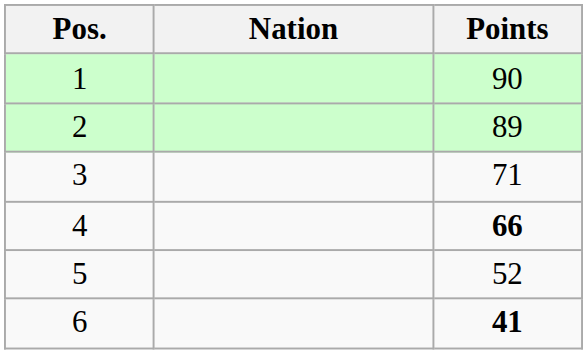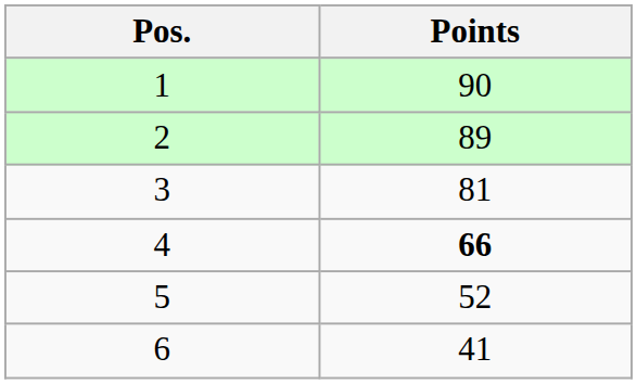 <table class="wikitable gauche" cellspacing="1" style="width:300px;">
 <tr style="background:#efefef; text-align:center;">
 <th style="width:70px;">Pos.</th>
-<th>Nation</th>
 <th style="width:70px;">Points</th>
 </tr>
 <tr style="vertical-align:top; text-align:center; background:#ccffcc;">
 <td>1</td>
-<td style="text-align:left;"></td>
 <td>90</td>
 </tr>
 <tr style="vertical-align:top; text-align:center; background:#ccffcc;">
 <td>2</td>
-<td style="text-align:left;"></td>
 <td>89</td>
 </tr>
 <tr style="vertical-align:top; text-align:center;">
 <td>3</td>
-<td style="text-align:left;"></td>
-<td>71</td>
+<td>81</td>
 </tr>
 <tr style="vertical-align:top; text-align:center;">
 <td>4</td>
-<td style="text-align:left;"></td>
 <td><strong>66</strong></td>
 </tr>
 <tr style="vertical-align:top; text-align:center;">
 <td>5</td>
-<td style="text-align:left;"></td>
 <td>52</td>
 </tr>
 <tr style="vertical-align:top; text-align:center;">
 <td>6</td>
-<td style="text-align:left;"></td>
-<td><strong>41</strong></td>
+<td>41</td>
 </tr>
 </table>
